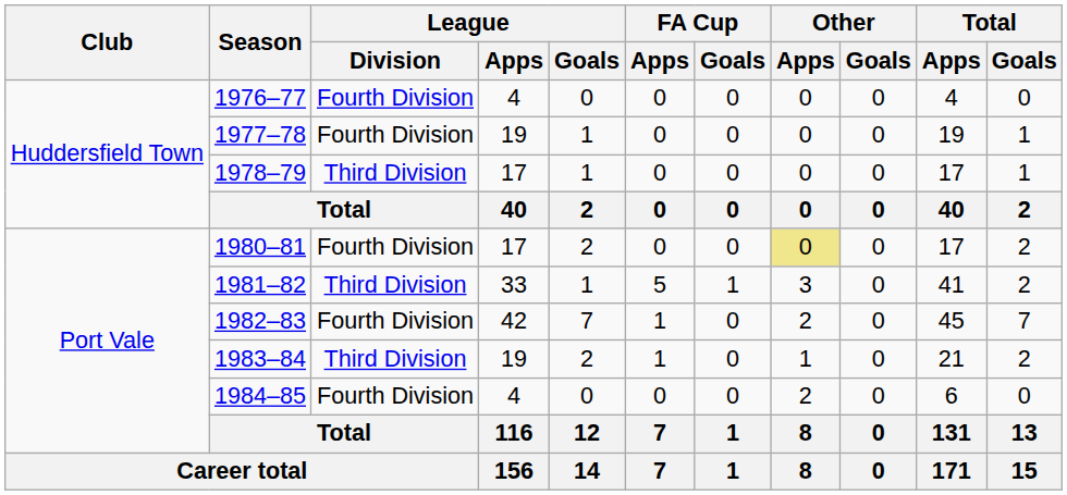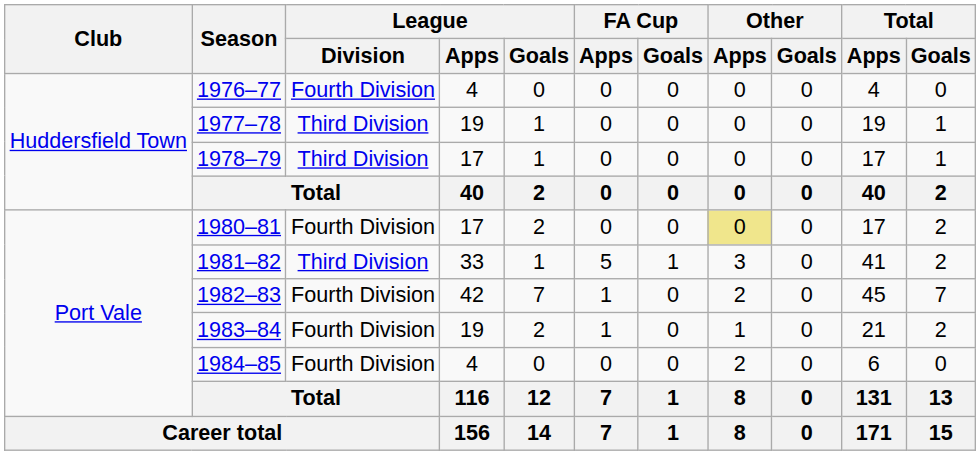 <table class="wikitable" style="text-align: center;">
 <tr>
 <th rowspan="2">Club</th>
 <th rowspan="2">Season</th>
 <th colspan="3">League</th>
 <th colspan="2">FA Cup</th>
 <th colspan="2">Other</th>
 <th colspan="2">Total</th>
 </tr>
 <tr>
 <th>Division</th>
 <th>Apps</th>
 <th>Goals</th>
 <th>Apps</th>
 <th>Goals</th>
 <th>Apps</th>
 <th>Goals</th>
 <th>Apps</th>
 <th>Goals</th>
 </tr>
 <tr>
 <td rowspan="4"><a href='#'>Huddersfield Town</a></td>
 <td><a href='#'>1976–77</a></td>
 <td><a href='#'>Fourth Division</a></td>
 <td>4</td>
 <td>0</td>
 <td>0</td>
 <td>0</td>
 <td>0</td>
 <td>0</td>
 <td>4</td>
 <td>0</td>
 </tr>
 <tr>
 <td><a href='#'>1977–78</a></td>
-<td>Fourth Division</td>
+<td><a href='#'>Third Division</a></td>
 <td>19</td>
 <td>1</td>
 <td>0</td>
 <td>0</td>
 <td>0</td>
 <td>0</td>
 <td>19</td>
 <td>1</td>
 </tr>
 <tr>
 <td><a href='#'>1978–79</a></td>
 <td><a href='#'>Third Division</a></td>
 <td>17</td>
 <td>1</td>
 <td>0</td>
 <td>0</td>
 <td>0</td>
 <td>0</td>
 <td>17</td>
 <td>1</td>
 </tr>
 <tr>
 <th colspan="2">Total</th>
 <th>40</th>
 <th>2</th>
 <th>0</th>
 <th>0</th>
 <th>0</th>
 <th>0</th>
 <th>40</th>
 <th>2</th>
 </tr>
 <tr>
 <td rowspan="6"><a href='#'>Port Vale</a></td>
 <td><a href='#'>1980–81</a></td>
 <td>Fourth Division</td>
 <td>17</td>
 <td>2</td>
 <td>0</td>
 <td>0</td>
 <td style="background: khaki;">0</td>
 <td>0</td>
 <td>17</td>
 <td>2</td>
 </tr>
 <tr>
 <td><a href='#'>1981–82</a></td>
 <td><a href='#'>Third Division</a></td>
 <td>33</td>
 <td>1</td>
 <td>5</td>
 <td>1</td>
 <td>3</td>
 <td>0</td>
 <td>41</td>
 <td>2</td>
 </tr>
 <tr>
 <td><a href='#'>1982–83</a></td>
 <td>Fourth Division</td>
 <td>42</td>
 <td>7</td>
 <td>1</td>
 <td>0</td>
 <td>2</td>
 <td>0</td>
 <td>45</td>
 <td>7</td>
 </tr>
 <tr>
 <td><a href='#'>1983–84</a></td>
-<td><a href='#'>Third Division</a></td>
+<td>Fourth Division</td>
 <td>19</td>
 <td>2</td>
 <td>1</td>
 <td>0</td>
 <td>1</td>
 <td>0</td>
 <td>21</td>
 <td>2</td>
 </tr>
 <tr>
 <td><a href='#'>1984–85</a></td>
 <td>Fourth Division</td>
 <td>4</td>
 <td>0</td>
 <td>0</td>
 <td>0</td>
 <td>2</td>
 <td>0</td>
 <td>6</td>
 <td>0</td>
 </tr>
 <tr>
 <th colspan="2">Total</th>
 <th>116</th>
 <th>12</th>
 <th>7</th>
 <th>1</th>
 <th>8</th>
 <th>0</th>
 <th>131</th>
 <th>13</th>
 </tr>
 <tr>
 <th colspan="3">Career total</th>
 <th>156</th>
 <th>14</th>
 <th>7</th>
 <th>1</th>
 <th>8</th>
 <th>0</th>
 <th>171</th>
 <th>15</th>
 </tr>
 </table>
